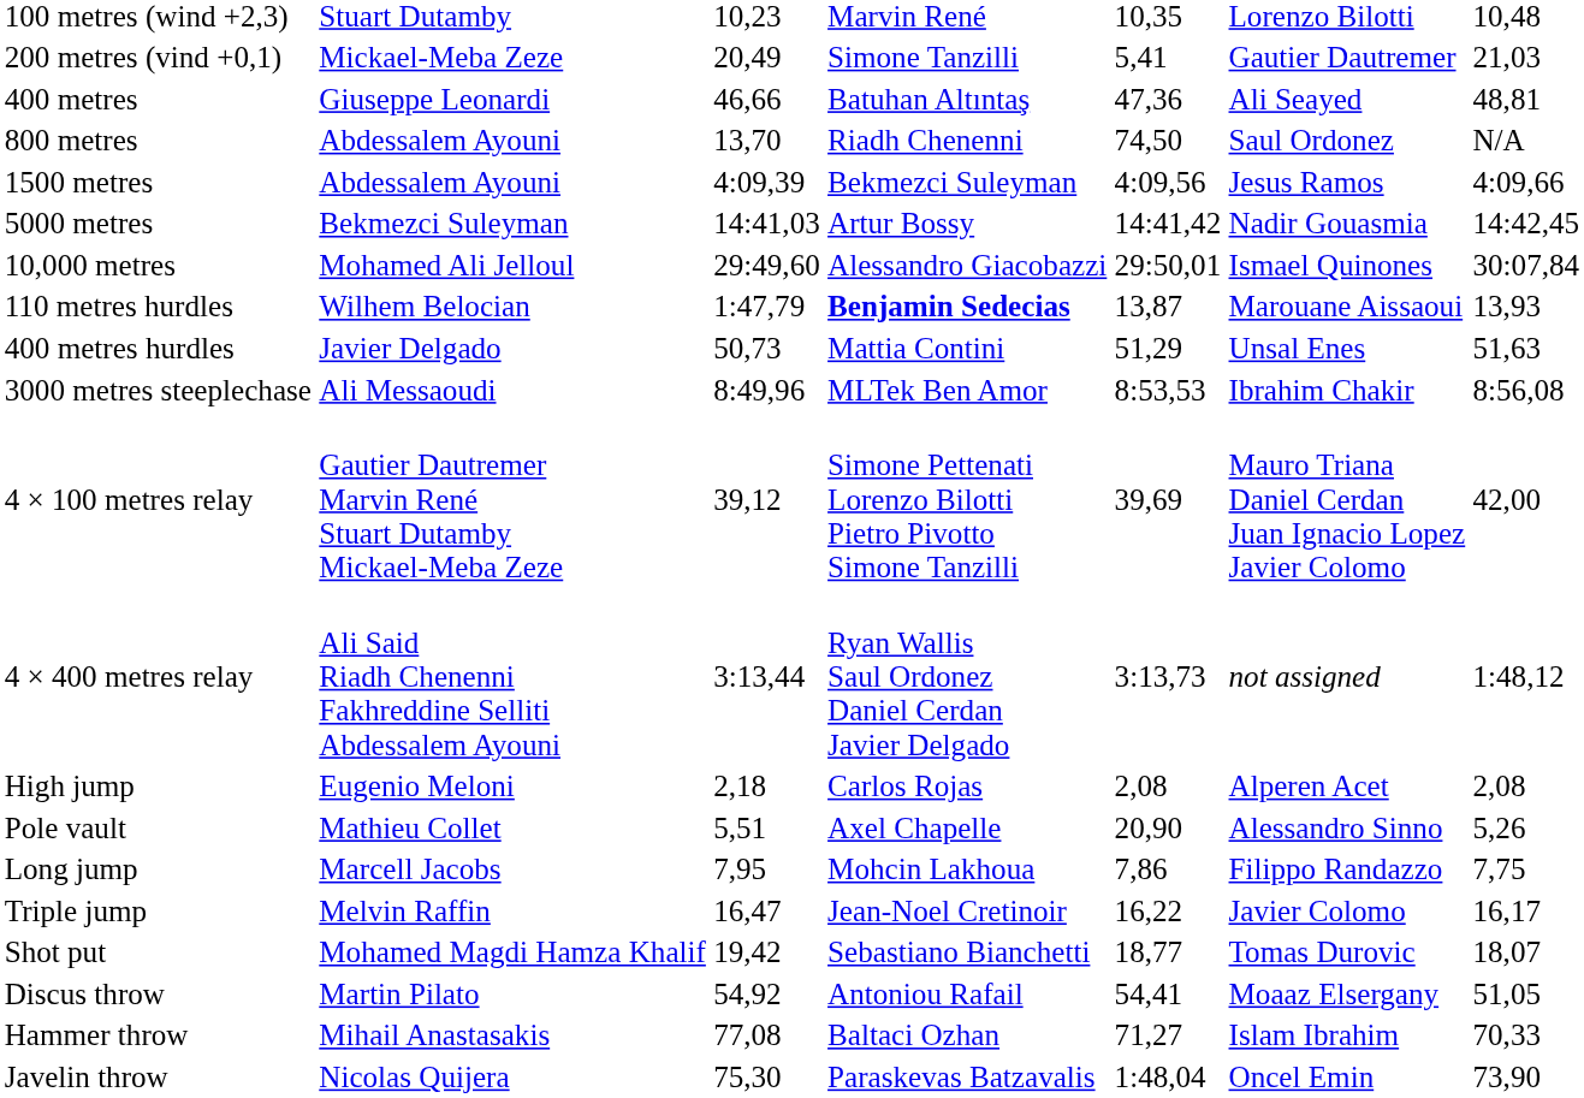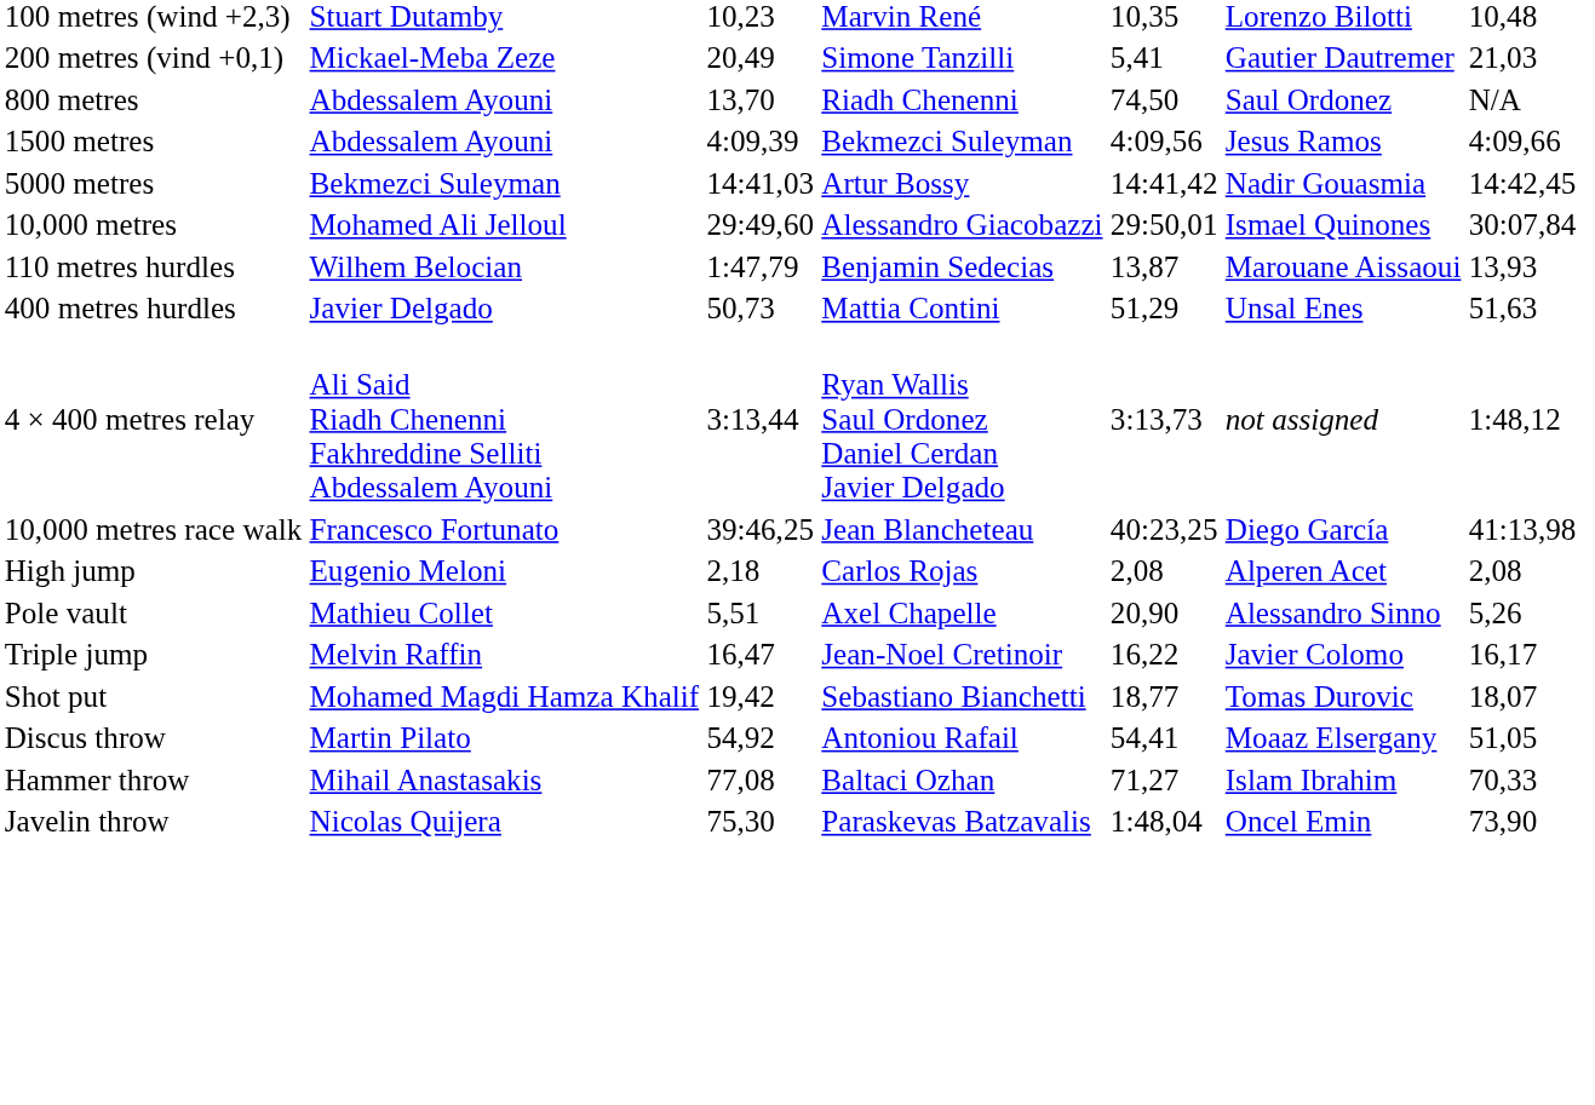 <table>
 <tr>
 <td>100 metres (wind +2,3)</td>
 <td><a href='#'>Stuart Dutamby</a> <br> </td>
 <td>10,23</td>
 <td><a href='#'>Marvin René</a> <br> </td>
 <td>10,35</td>
 <td><a href='#'>Lorenzo Bilotti</a> <br> </td>
 <td>10,48</td>
 </tr>
 <tr>
 <td>200 metres (vind +0,1)</td>
 <td><a href='#'>Mickael-Meba Zeze</a><br></td>
 <td>20,49</td>
 <td><a href='#'>Simone Tanzilli</a><br></td>
 <td>5,41</td>
 <td><a href='#'>Gautier Dautremer</a><br></td>
 <td>21,03</td>
-</tr>
-<tr>
-<td>400 metres</td>
-<td><a href='#'>Giuseppe Leonardi</a> <br> </td>
-<td>46,66</td>
-<td><a href='#'>Batuhan Altıntaş</a> <br> </td>
-<td>47,36</td>
-<td><a href='#'>Ali Seayed</a> <br> </td>
-<td>48,81</td>
 </tr>
 <tr>
 <td>800 metres</td>
 <td><a href='#'>Abdessalem Ayouni</a> <br> </td>
 <td>13,70</td>
 <td><a href='#'>Riadh Chenenni</a> <br> </td>
 <td>74,50</td>
 <td><a href='#'>Saul Ordonez</a> <br> </td>
 <td>N/A</td>
 </tr>
 <tr>
 <td>1500 metres</td>
 <td><a href='#'>Abdessalem Ayouni</a> <br> </td>
 <td>4:09,39</td>
 <td><a href='#'>Bekmezci Suleyman</a> <br> </td>
 <td>4:09,56</td>
 <td><a href='#'>Jesus Ramos</a> <br> </td>
 <td>4:09,66</td>
 </tr>
 <tr>
 <td>5000 metres</td>
 <td><a href='#'>Bekmezci Suleyman</a> <br> </td>
 <td>14:41,03</td>
 <td><a href='#'>Artur Bossy</a> <br> </td>
 <td>14:41,42</td>
 <td><a href='#'>Nadir Gouasmia</a> <br> </td>
 <td>14:42,45</td>
 </tr>
 <tr>
 <td>10,000 metres</td>
 <td><a href='#'>Mohamed Ali Jelloul</a> <br> </td>
 <td>29:49,60</td>
 <td><a href='#'>Alessandro Giacobazzi</a> <br> </td>
 <td>29:50,01</td>
 <td><a href='#'>Ismael Quinones</a> <br> </td>
 <td>30:07,84</td>
 </tr>
 <tr>
 <td>110 metres hurdles</td>
 <td><a href='#'>Wilhem Belocian</a> <br> </td>
 <td>1:47,79</td>
-<td><strong><a href='#'>Benjamin Sedecias</a> <br> </strong></td>
+<td><a href='#'>Benjamin Sedecias</a> <br> </td>
 <td>13,87</td>
 <td><a href='#'>Marouane Aissaoui</a> <br> </td>
 <td>13,93</td>
 </tr>
 <tr>
 <td>400 metres hurdles</td>
 <td><a href='#'>Javier Delgado</a> <br> </td>
 <td>50,73</td>
 <td><a href='#'>Mattia Contini</a> <br> </td>
 <td>51,29</td>
 <td><a href='#'>Unsal Enes</a> <br> </td>
 <td>51,63</td>
 </tr>
 <tr>
-<td>3000 metres steeplechase</td>
-<td><a href='#'>Ali Messaoudi</a> <br> </td>
-<td>8:49,96</td>
-<td><a href='#'>MLTek Ben Amor</a> <br> </td>
-<td>8:53,53</td>
-<td><a href='#'>Ibrahim Chakir</a> <br> </td>
-<td>8:56,08</td>
-</tr>
-<tr>
-<td>4 × 100 metres relay</td>
-<td><br><a href='#'>Gautier Dautremer</a><br><a href='#'>Marvin René</a><br><a href='#'>Stuart Dutamby</a><br><a href='#'>Mickael-Meba Zeze</a> <br></td>
-<td>39,12</td>
-<td><br><a href='#'>Simone Pettenati</a><br><a href='#'>Lorenzo Bilotti</a><br><a href='#'>Pietro Pivotto</a><br><a href='#'>Simone Tanzilli</a></td>
-<td>39,69</td>
-<td><br><a href='#'>Mauro Triana</a><br><a href='#'>Daniel Cerdan</a><br><a href='#'>Juan Ignacio Lopez</a><br><a href='#'>Javier Colomo</a></td>
-<td>42,00</td>
-</tr>
-<tr>
 <td>4 × 400 metres relay</td>
 <td><br><a href='#'>Ali Said</a><br><a href='#'>Riadh Chenenni</a><br><a href='#'>Fakhreddine Selliti</a><br><a href='#'>Abdessalem Ayouni</a></td>
 <td>3:13,44</td>
 <td><br><a href='#'>Ryan Wallis</a><br><a href='#'>Saul Ordonez</a><br><a href='#'>Daniel Cerdan</a><br><a href='#'>Javier Delgado</a></td>
 <td>3:13,73</td>
 <td><em>not assigned</em></td>
 <td>1:48,12</td>
+</tr>
+<tr>
+<td>10,000 metres race walk</td>
+<td><a href='#'>Francesco Fortunato</a> <br> </td>
+<td>39:46,25</td>
+<td><a href='#'>Jean Blancheteau</a> <br> </td>
+<td>40:23,25</td>
+<td><a href='#'>Diego García</a> <br> </td>
+<td>41:13,98</td>
 </tr>
 <tr>
 <td>High jump</td>
 <td><a href='#'>Eugenio Meloni</a> <br> </td>
 <td>2,18</td>
 <td><a href='#'>Carlos Rojas</a> <br> </td>
 <td>2,08</td>
 <td><a href='#'>Alperen Acet</a> <br> </td>
 <td>2,08</td>
 </tr>
 <tr>
 <td>Pole vault</td>
 <td><a href='#'>Mathieu Collet</a> <br> </td>
 <td>5,51</td>
 <td><a href='#'>Axel Chapelle</a> <br> </td>
 <td>20,90</td>
 <td><a href='#'>Alessandro Sinno</a> <br> </td>
 <td>5,26</td>
-</tr>
-<tr>
-<td>Long jump</td>
-<td><a href='#'>Marcell Jacobs</a> <br> </td>
-<td>7,95</td>
-<td><a href='#'>Mohcin Lakhoua</a> <br> </td>
-<td>7,86</td>
-<td><a href='#'>Filippo Randazzo</a> <br> </td>
-<td>7,75</td>
 </tr>
 <tr>
 <td>Triple jump</td>
 <td><a href='#'>Melvin Raffin</a> <br> </td>
 <td>16,47</td>
 <td><a href='#'>Jean-Noel Cretinoir</a> <br> </td>
 <td>16,22</td>
 <td><a href='#'>Javier Colomo</a> <br> </td>
 <td>16,17</td>
 </tr>
 <tr>
 <td>Shot put</td>
 <td><a href='#'>Mohamed Magdi Hamza Khalif</a> <br> </td>
 <td>19,42</td>
 <td><a href='#'>Sebastiano Bianchetti</a> <br> </td>
 <td>18,77</td>
 <td><a href='#'>Tomas Durovic</a> <br> </td>
 <td>18,07</td>
 </tr>
 <tr>
 <td>Discus throw</td>
 <td><a href='#'>Martin Pilato</a> <br> </td>
 <td>54,92</td>
 <td><a href='#'>Antoniou Rafail</a> <br> </td>
 <td>54,41</td>
 <td><a href='#'>Moaaz Elsergany</a> <br> </td>
 <td>51,05</td>
 </tr>
 <tr>
 <td>Hammer throw</td>
 <td><a href='#'>Mihail Anastasakis</a> <br> </td>
 <td>77,08</td>
 <td><a href='#'>Baltaci Ozhan</a> <br> </td>
 <td>71,27</td>
 <td><a href='#'>Islam Ibrahim</a> <br> </td>
 <td>70,33</td>
 </tr>
 <tr>
 <td>Javelin throw</td>
 <td><a href='#'>Nicolas Quijera</a> <br> </td>
 <td>75,30</td>
 <td><a href='#'>Paraskevas Batzavalis</a> <br> </td>
 <td>1:48,04</td>
 <td><a href='#'>Oncel Emin</a> <br> </td>
 <td>73,90</td>
 </tr>
 </table>
